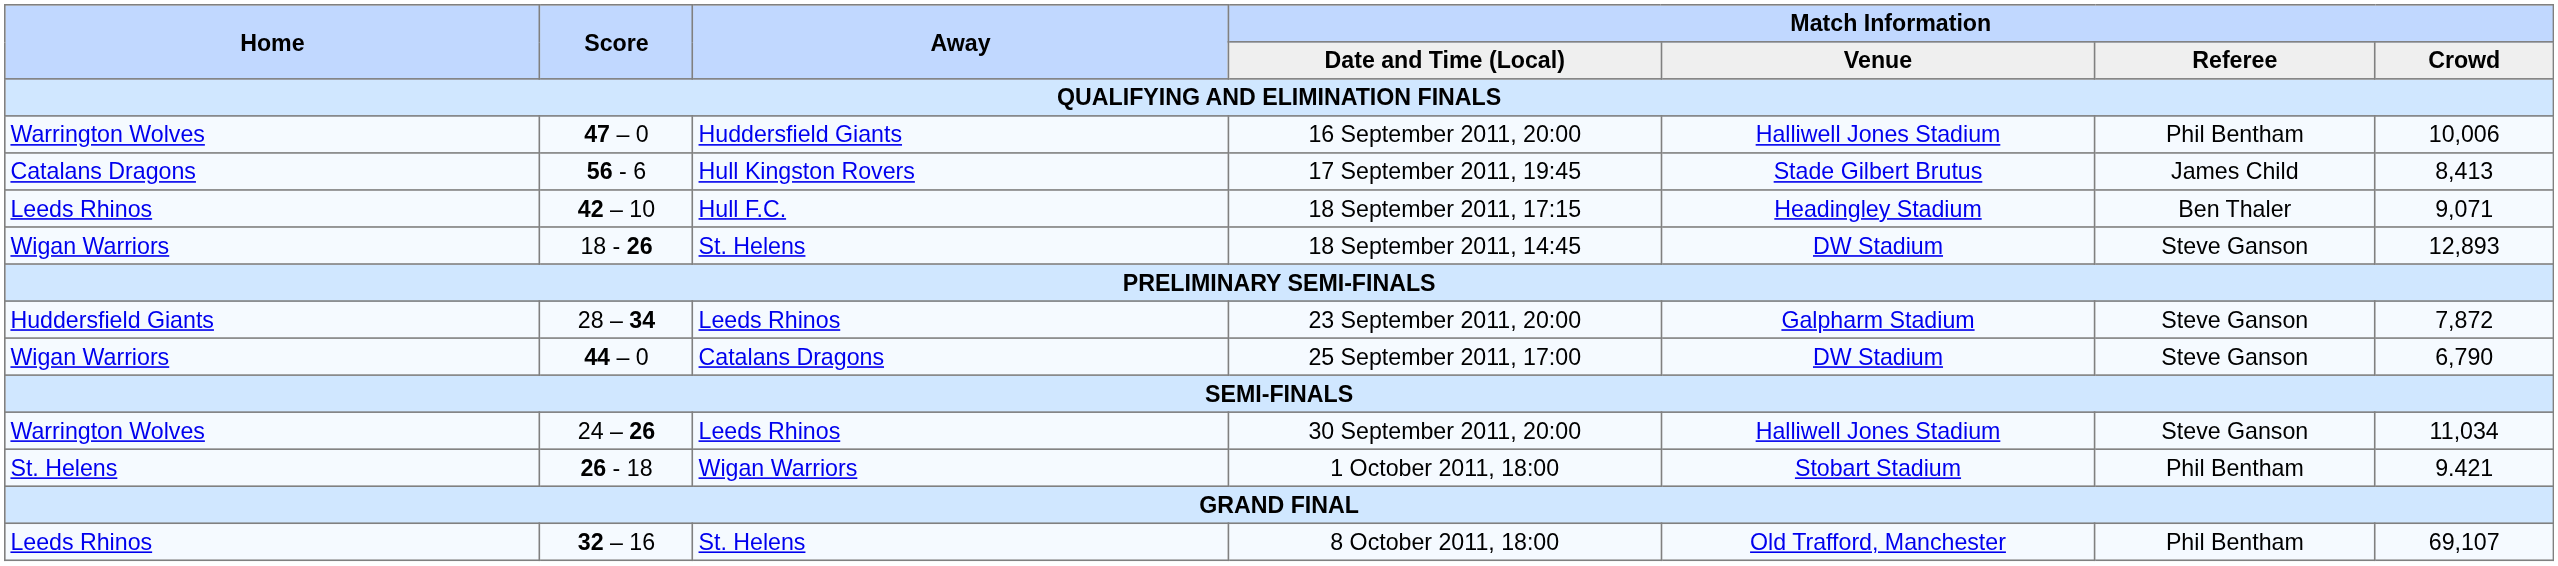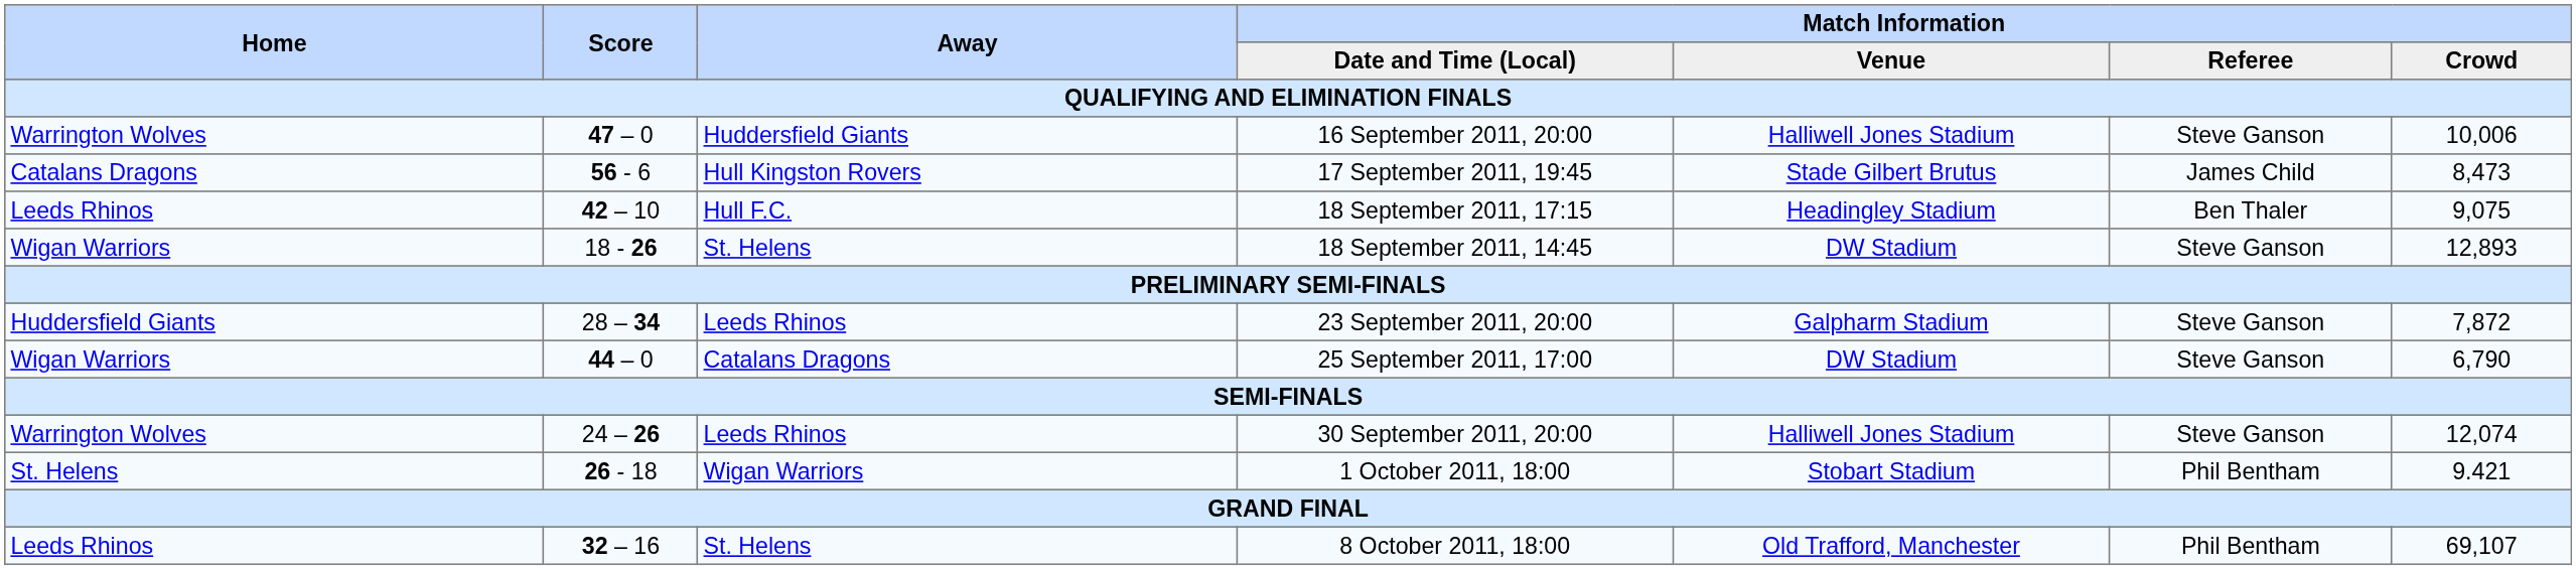 <table border="1" cellpadding="3" cellspacing="0" style="border-collapse:collapse; font-size:90%; text-align:center; width:100%;">
 <tr style="background:#c1d8ff;">
 <th rowspan="2" style="width:21%;">Home</th>
 <th rowspan="2" style="width:6%;">Score</th>
 <th rowspan="2" style="width:21%;">Away</th>
 <th colspan=6>Match Information</th>
 </tr>
 <tr style="background:#efefef;">
 <th width=17%>Date and Time (Local)</th>
 <th width=17%>Venue</th>
 <th width=11%>Referee</th>
 <th width=7%>Crowd</th>
 </tr>
 <tr style="background:#d0e7ff;">
 <td colspan=7><strong>QUALIFYING AND ELIMINATION FINALS</strong></td>
 </tr>
 <tr style="background:#f5faff;">
 <td align=left><a href='#'>Warrington Wolves</a></td>
 <td><strong>47</strong> – 0</td>
 <td align=left><a href='#'>Huddersfield Giants</a></td>
 <td>16 September 2011, 20:00</td>
 <td><a href='#'>Halliwell Jones Stadium</a></td>
-<td>Phil Bentham</td>
+<td>Steve Ganson</td>
 <td>10,006</td>
 </tr>
 <tr style="text-align:center; background:#f5faff;">
 <td align=left><a href='#'>Catalans Dragons</a></td>
 <td><strong>56</strong> - 6</td>
 <td align=left><a href='#'>Hull Kingston Rovers</a></td>
 <td>17 September 2011, 19:45</td>
 <td><a href='#'>Stade Gilbert Brutus</a></td>
 <td>James Child</td>
-<td>8,413</td>
+<td>8,473</td>
 </tr>
 <tr style="text-align:center; background:#f5faff;">
 <td align=left><a href='#'>Leeds Rhinos</a></td>
 <td><strong>42</strong> – 10</td>
 <td align=left><a href='#'>Hull F.C.</a></td>
 <td>18 September 2011, 17:15</td>
 <td><a href='#'>Headingley Stadium</a></td>
 <td>Ben Thaler</td>
-<td>9,071</td>
+<td>9,075</td>
 </tr>
 <tr style="text-align:center; background:#f5faff;">
 <td align=left><a href='#'>Wigan Warriors</a></td>
 <td>18 - <strong>26</strong></td>
 <td align=left><a href='#'>St. Helens</a></td>
 <td>18 September 2011, 14:45</td>
 <td><a href='#'>DW Stadium</a></td>
 <td>Steve Ganson</td>
 <td>12,893</td>
 </tr>
 <tr style="background:#d0e7ff;">
 <td colspan=7><strong>PRELIMINARY SEMI-FINALS</strong></td>
 </tr>
 <tr style="text-align:center; background:#f5faff;">
 <td align=left><a href='#'>Huddersfield Giants</a></td>
 <td>28 – <strong>34</strong></td>
 <td align=left><a href='#'>Leeds Rhinos</a></td>
 <td>23 September 2011, 20:00</td>
 <td><a href='#'>Galpharm Stadium</a></td>
 <td>Steve Ganson</td>
 <td>7,872</td>
 </tr>
 <tr style="text-align:center; background:#f5faff;">
 <td align=left><a href='#'>Wigan Warriors</a></td>
 <td><strong>44</strong> – 0</td>
 <td align=left><a href='#'>Catalans Dragons</a></td>
 <td>25 September 2011, 17:00</td>
 <td><a href='#'>DW Stadium</a></td>
 <td>Steve Ganson</td>
 <td>6,790</td>
 </tr>
 <tr style="background:#d0e7ff;">
 <td colspan=7><strong>SEMI-FINALS</strong></td>
 </tr>
 <tr style="text-align:center; background:#f5faff;">
 <td align=left><a href='#'>Warrington Wolves</a></td>
 <td>24 – <strong>26</strong></td>
 <td align=left><a href='#'>Leeds Rhinos</a></td>
 <td>30 September 2011, 20:00</td>
 <td><a href='#'>Halliwell Jones Stadium</a></td>
 <td>Steve Ganson</td>
-<td>11,034</td>
+<td>12,074</td>
 </tr>
 <tr style="text-align:center; background:#f5faff;">
 <td align=left><a href='#'>St. Helens</a></td>
 <td><strong>26</strong> - 18</td>
 <td align=left><a href='#'>Wigan Warriors</a></td>
 <td>1 October 2011, 18:00</td>
 <td><a href='#'>Stobart Stadium</a></td>
 <td>Phil Bentham</td>
 <td>9.421</td>
 </tr>
 <tr style="background:#d0e7ff;">
 <td colspan=7><strong>GRAND FINAL</strong></td>
 </tr>
 <tr style="text-align:center; background:#f5faff;">
 <td align=left><a href='#'>Leeds Rhinos</a></td>
 <td><strong>32</strong> – 16</td>
 <td align=left><a href='#'>St. Helens</a></td>
 <td>8 October 2011, 18:00</td>
 <td><a href='#'>Old Trafford, Manchester</a></td>
 <td>Phil Bentham</td>
 <td>69,107</td>
 </tr>
 </table>
